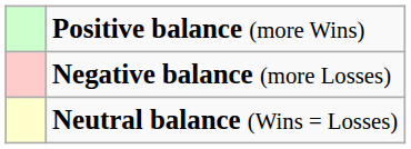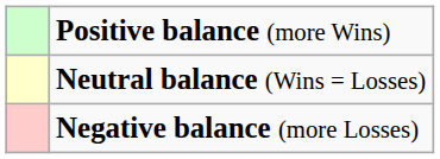 <table class="wikitable" style="float:right; font-size:95%">
 <tr>
 <td style="background:#ccffcc;">    </td>
 <td><strong>Positive balance</strong> <small>(more Wins)</small></td>
 </tr>
 <tr>
+<td style="background:#ffffcc;">    </td>
+<td><strong>Neutral balance</strong> <small>(Wins = Losses)</small></td>
+</tr>
+<tr>
 <td style="background:#ffcccc;">    </td>
 <td><strong>Negative balance</strong> <small>(more Losses)</small></td>
 </tr>
-<tr>
-<td style="background:#ffffcc;">    </td>
-<td><strong>Neutral balance</strong> <small>(Wins = Losses)</small></td>
-</tr>
 </table>
